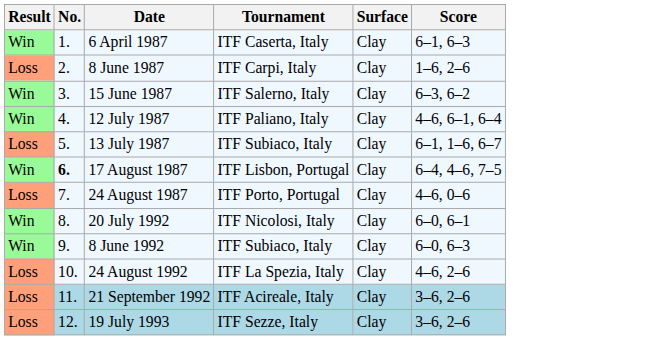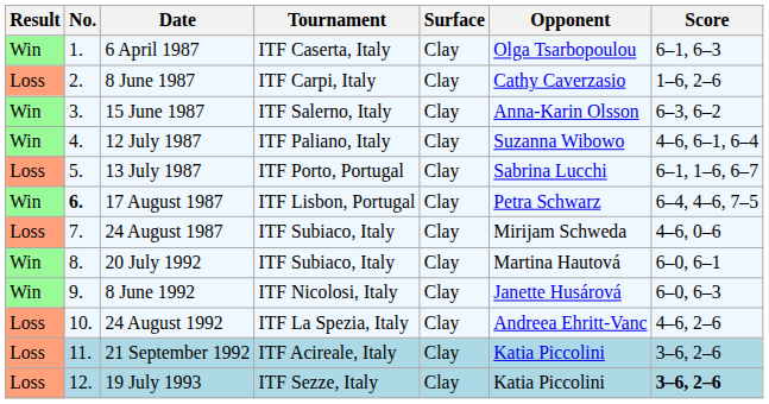 <table class="sortable wikitable" style="font-size:97%;">
 <tr>
 <th>Result</th>
 <th>No.</th>
 <th>Date</th>
 <th>Tournament</th>
 <th>Surface</th>
+<th>Opponent</th>
 <th class="unsortable">Score</th>
 </tr>
 <tr style="background:#f0f8ff;">
 <td style="background:#98fb98;">Win</td>
 <td>1.</td>
 <td>6 April 1987</td>
 <td>ITF Caserta, Italy</td>
 <td>Clay</td>
+<td> <a href='#'>Olga Tsarbopoulou</a></td>
 <td>6–1, 6–3</td>
 </tr>
 <tr style="background:#f0f8ff;">
 <td style="background:#ffa07a;">Loss</td>
 <td>2.</td>
 <td>8 June 1987</td>
 <td>ITF Carpi, Italy</td>
 <td>Clay</td>
+<td> <a href='#'>Cathy Caverzasio</a></td>
 <td>1–6, 2–6</td>
 </tr>
 <tr style="background:#f0f8ff;">
 <td style="background:#98fb98;">Win</td>
 <td>3.</td>
 <td>15 June 1987</td>
 <td>ITF Salerno, Italy</td>
 <td>Clay</td>
+<td> <a href='#'>Anna-Karin Olsson</a></td>
 <td>6–3, 6–2</td>
 </tr>
 <tr style="background:#f0f8ff;">
 <td style="background:#98fb98;">Win</td>
 <td>4.</td>
 <td>12 July 1987</td>
 <td>ITF Paliano, Italy</td>
 <td>Clay</td>
+<td> <a href='#'>Suzanna Wibowo</a></td>
 <td>4–6, 6–1, 6–4</td>
 </tr>
 <tr style="background:#f0f8ff;">
 <td style="background:#ffa07a;">Loss</td>
 <td>5.</td>
 <td>13 July 1987</td>
-<td>ITF Subiaco, Italy</td>
+<td>ITF Porto, Portugal</td>
 <td>Clay</td>
+<td> <a href='#'>Sabrina Lucchi</a></td>
 <td>6–1, 1–6, 6–7</td>
 </tr>
 <tr style="background:#f0f8ff;">
 <td style="background:#98fb98;">Win</td>
 <td><strong>6.</strong></td>
 <td>17 August 1987</td>
 <td>ITF Lisbon, Portugal</td>
 <td>Clay</td>
+<td> <a href='#'>Petra Schwarz</a></td>
 <td>6–4, 4–6, 7–5</td>
 </tr>
 <tr style="background:#f0f8ff;">
 <td style="background:#ffa07a;">Loss</td>
 <td>7.</td>
 <td>24 August 1987</td>
-<td>ITF Porto, Portugal</td>
+<td>ITF Subiaco, Italy</td>
 <td>Clay</td>
+<td> Mirijam Schweda</td>
 <td>4–6, 0–6</td>
 </tr>
 <tr style="background:#f0f8ff;">
 <td style="background:#98fb98;">Win</td>
 <td>8.</td>
 <td>20 July 1992</td>
-<td>ITF Nicolosi, Italy</td>
+<td>ITF Subiaco, Italy</td>
 <td>Clay</td>
+<td> Martina Hautová</td>
 <td>6–0, 6–1</td>
 </tr>
 <tr style="background:#f0f8ff;">
 <td style="background:#98fb98;">Win</td>
 <td>9.</td>
 <td>8 June 1992</td>
-<td>ITF Subiaco, Italy</td>
+<td>ITF Nicolosi, Italy</td>
 <td>Clay</td>
+<td> <a href='#'>Janette Husárová</a></td>
 <td>6–0, 6–3</td>
 </tr>
 <tr bgcolor="#f0f8ff">
 <td style="background:#ffa07a;">Loss</td>
 <td>10.</td>
 <td>24 August 1992</td>
 <td>ITF La Spezia, Italy</td>
 <td>Clay</td>
+<td> <a href='#'>Andreea Ehritt-Vanc</a></td>
 <td>4–6, 2–6</td>
 </tr>
 <tr style="background:lightblue;">
 <td style="background:#ffa07a;">Loss</td>
 <td>11.</td>
 <td>21 September 1992</td>
 <td>ITF Acireale, Italy</td>
 <td>Clay</td>
+<td> <a href='#'>Katia Piccolini</a></td>
 <td>3–6, 2–6</td>
 </tr>
 <tr style="background:lightblue;">
 <td style="background:#ffa07a;">Loss</td>
 <td>12.</td>
 <td>19 July 1993</td>
 <td>ITF Sezze, Italy</td>
 <td>Clay</td>
-<td>3–6, 2–6</td>
+<td> Katia Piccolini</td>
+<td><strong>3–6, 2–6</strong></td>
 </tr>
 </table>
